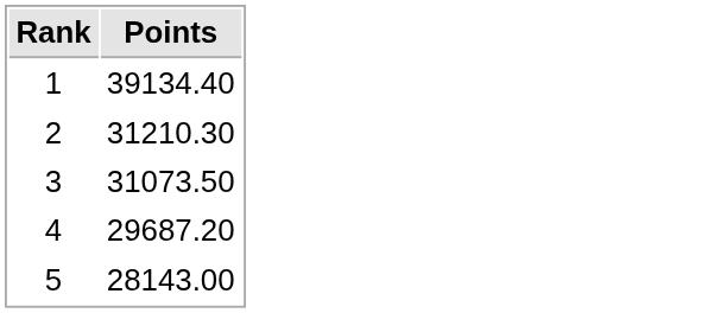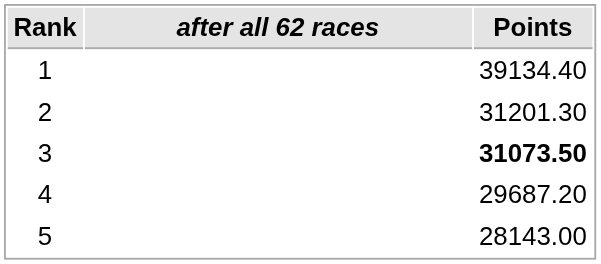 <table cellspacing="1" cellpadding="3" style="border:1px solid #aaa; font-size:86%;">
 <tr style="background:#e4e4e4;">
 <th style="border-bottom:1px solid #aaa; width:10px;">Rank</th>
+<th style="border-bottom:1px solid #aaa; width:200px;"><em>after all 62 races</em></th>
 <th style="border-bottom:1px solid #aaa; width:20px;">Points</th>
 </tr>
 <tr>
 <td align=center>1</td>
+<td><strong></strong></td>
 <td align=center>39134.40</td>
 </tr>
 <tr>
 <td align=center>2</td>
-<td align=center>31210.30</td>
+<td></td>
+<td align=center>31201.30</td>
 </tr>
 <tr>
 <td align=center>3</td>
-<td align=center>31073.50</td>
+<td></td>
+<td align=center><strong>31073.50</strong></td>
 </tr>
 <tr>
 <td align=center>4</td>
+<td></td>
 <td align=center>29687.20</td>
 </tr>
 <tr>
 <td align=center>5</td>
+<td></td>
 <td align=center>28143.00</td>
 </tr>
 </table>
